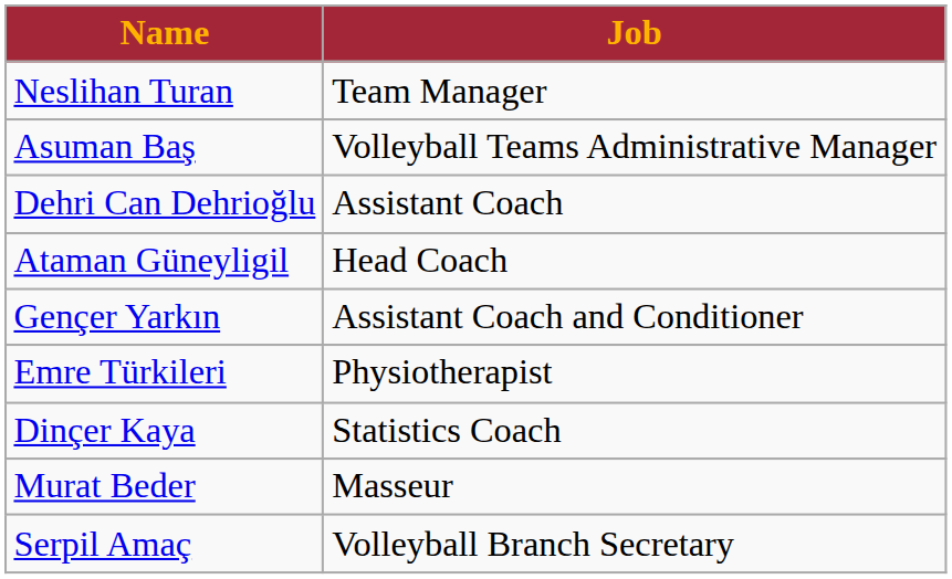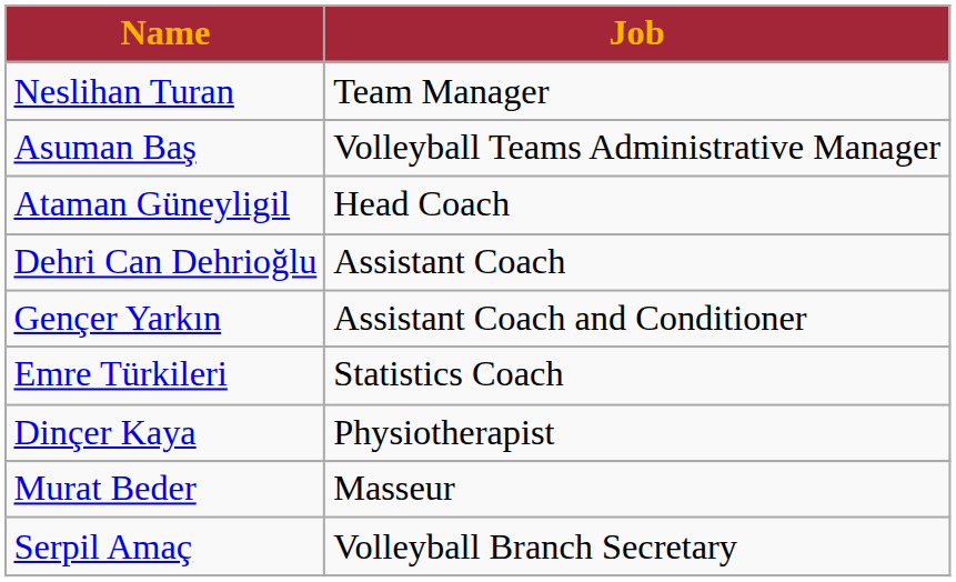 <table class="wikitable">
 <tr>
 <th style="color:#FFB300; background:#A32638;">Name</th>
 <th style="color:#FFB300; background:#A32638;">Job</th>
 </tr>
 <tr>
 <td> <a href='#'>Neslihan Turan</a></td>
 <td>Team Manager</td>
 </tr>
 <tr>
 <td> <a href='#'>Asuman Baş</a></td>
 <td>Volleyball Teams Administrative Manager</td>
 </tr>
 <tr>
+<td> <a href='#'>Ataman Güneyligil</a></td>
+<td>Head Coach</td>
+</tr>
+<tr>
 <td> <a href='#'>Dehri Can Dehrioğlu</a></td>
 <td>Assistant Coach</td>
-</tr>
-<tr>
-<td> <a href='#'>Ataman Güneyligil</a></td>
-<td>Head Coach</td>
 </tr>
 <tr>
 <td> <a href='#'>Gençer Yarkın</a></td>
 <td>Assistant Coach and Conditioner</td>
 </tr>
 <tr>
 <td> <a href='#'>Emre Türkileri</a></td>
-<td>Physiotherapist</td>
+<td>Statistics Coach</td>
 </tr>
 <tr>
 <td> <a href='#'>Dinçer Kaya</a></td>
-<td>Statistics Coach</td>
+<td>Physiotherapist</td>
 </tr>
 <tr>
 <td> <a href='#'>Murat Beder</a></td>
 <td>Masseur</td>
 </tr>
 <tr>
 <td> <a href='#'>Serpil Amaç</a></td>
 <td>Volleyball Branch Secretary</td>
 </tr>
 </table>
